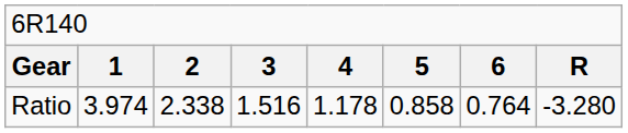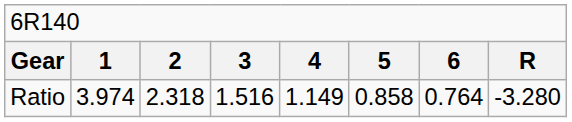 <table class=wikitable>
 <tr>
 <td colspan="8">6R140</td>
 </tr>
 <tr>
 <th>Gear</th>
 <th>1</th>
 <th>2</th>
 <th>3</th>
 <th>4</th>
 <th>5</th>
 <th>6</th>
 <th>R</th>
 </tr>
 <tr>
 <td>Ratio</td>
 <td>3.974</td>
-<td>2.338</td>
+<td>2.318</td>
 <td>1.516</td>
-<td>1.178</td>
+<td>1.149</td>
 <td>0.858</td>
 <td>0.764</td>
 <td>-3.280</td>
 </tr>
 </table>
